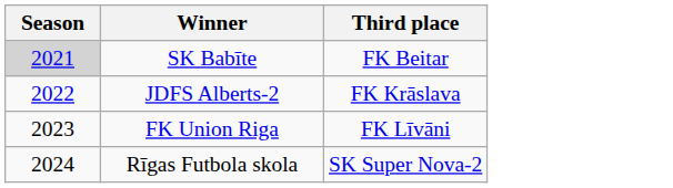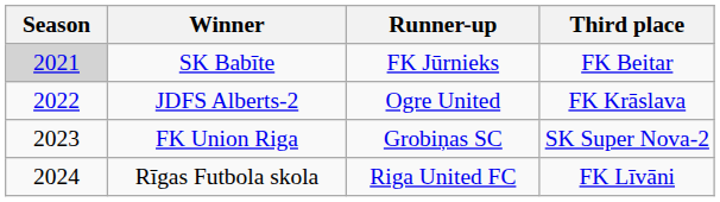 <table class="wikitable" style="font-size:95%; text-align:center;">
 <tr>
 <th width="60">Season</th>
 <th width="150">Winner</th>
+<th width="120">Runner-up</th>
 <th>Third place</th>
 </tr>
 <tr align="center">
 <td style="background: lightgrey;"><a href='#'>2021</a></td>
 <td><a href='#'>SK Babīte</a></td>
+<td><a href='#'>FK Jūrnieks</a></td>
 <td><a href='#'>FK Beitar</a></td>
 </tr>
 <tr align="center">
 <td><a href='#'>2022</a></td>
 <td><a href='#'>JDFS Alberts-2</a></td>
+<td><a href='#'>Ogre United</a></td>
 <td><a href='#'>FK Krāslava</a></td>
 </tr>
 <tr>
 <td>2023</td>
 <td><a href='#'>FK Union Riga</a></td>
-<td><a href='#'>FK Līvāni</a></td>
+<td><a href='#'>Grobiņas SC</a></td>
+<td><a href='#'>SK Super Nova-2</a></td>
 </tr>
 <tr>
 <td>2024</td>
 <td>Rīgas Futbola skola</td>
-<td><a href='#'>SK Super Nova-2</a></td>
+<td><a href='#'>Riga United FC</a></td>
+<td><a href='#'>FK Līvāni</a></td>
 </tr>
 </table>
